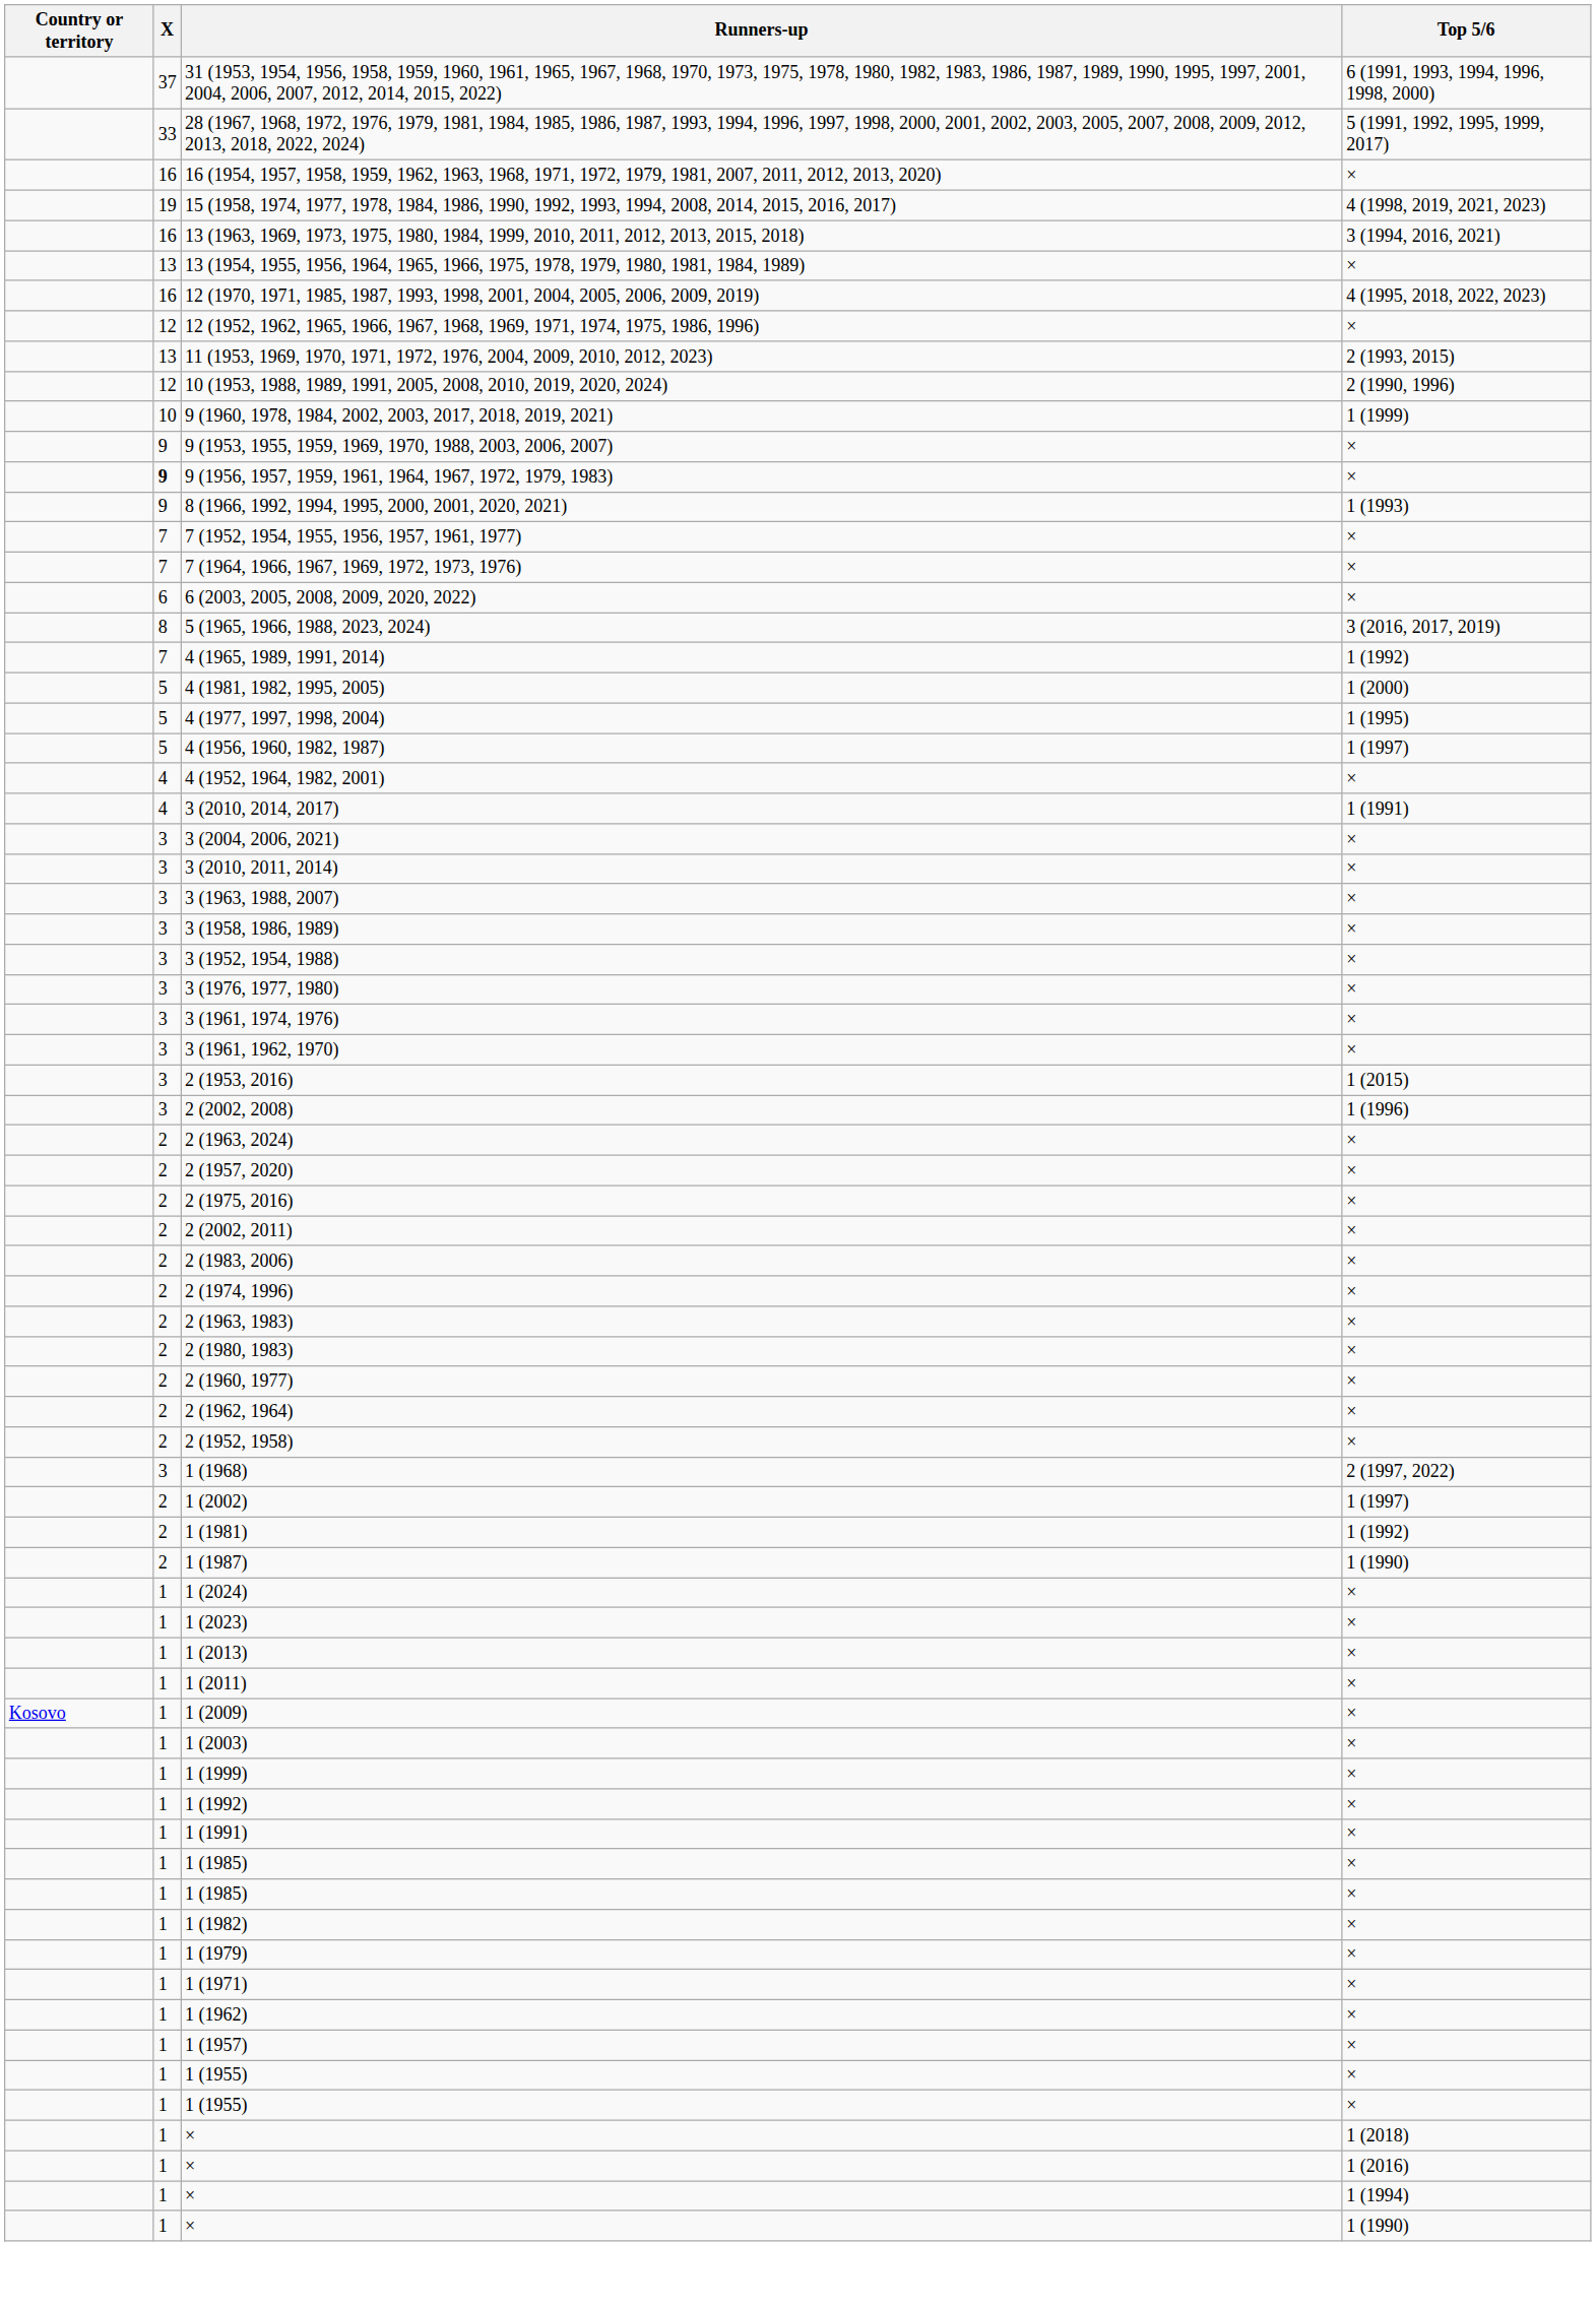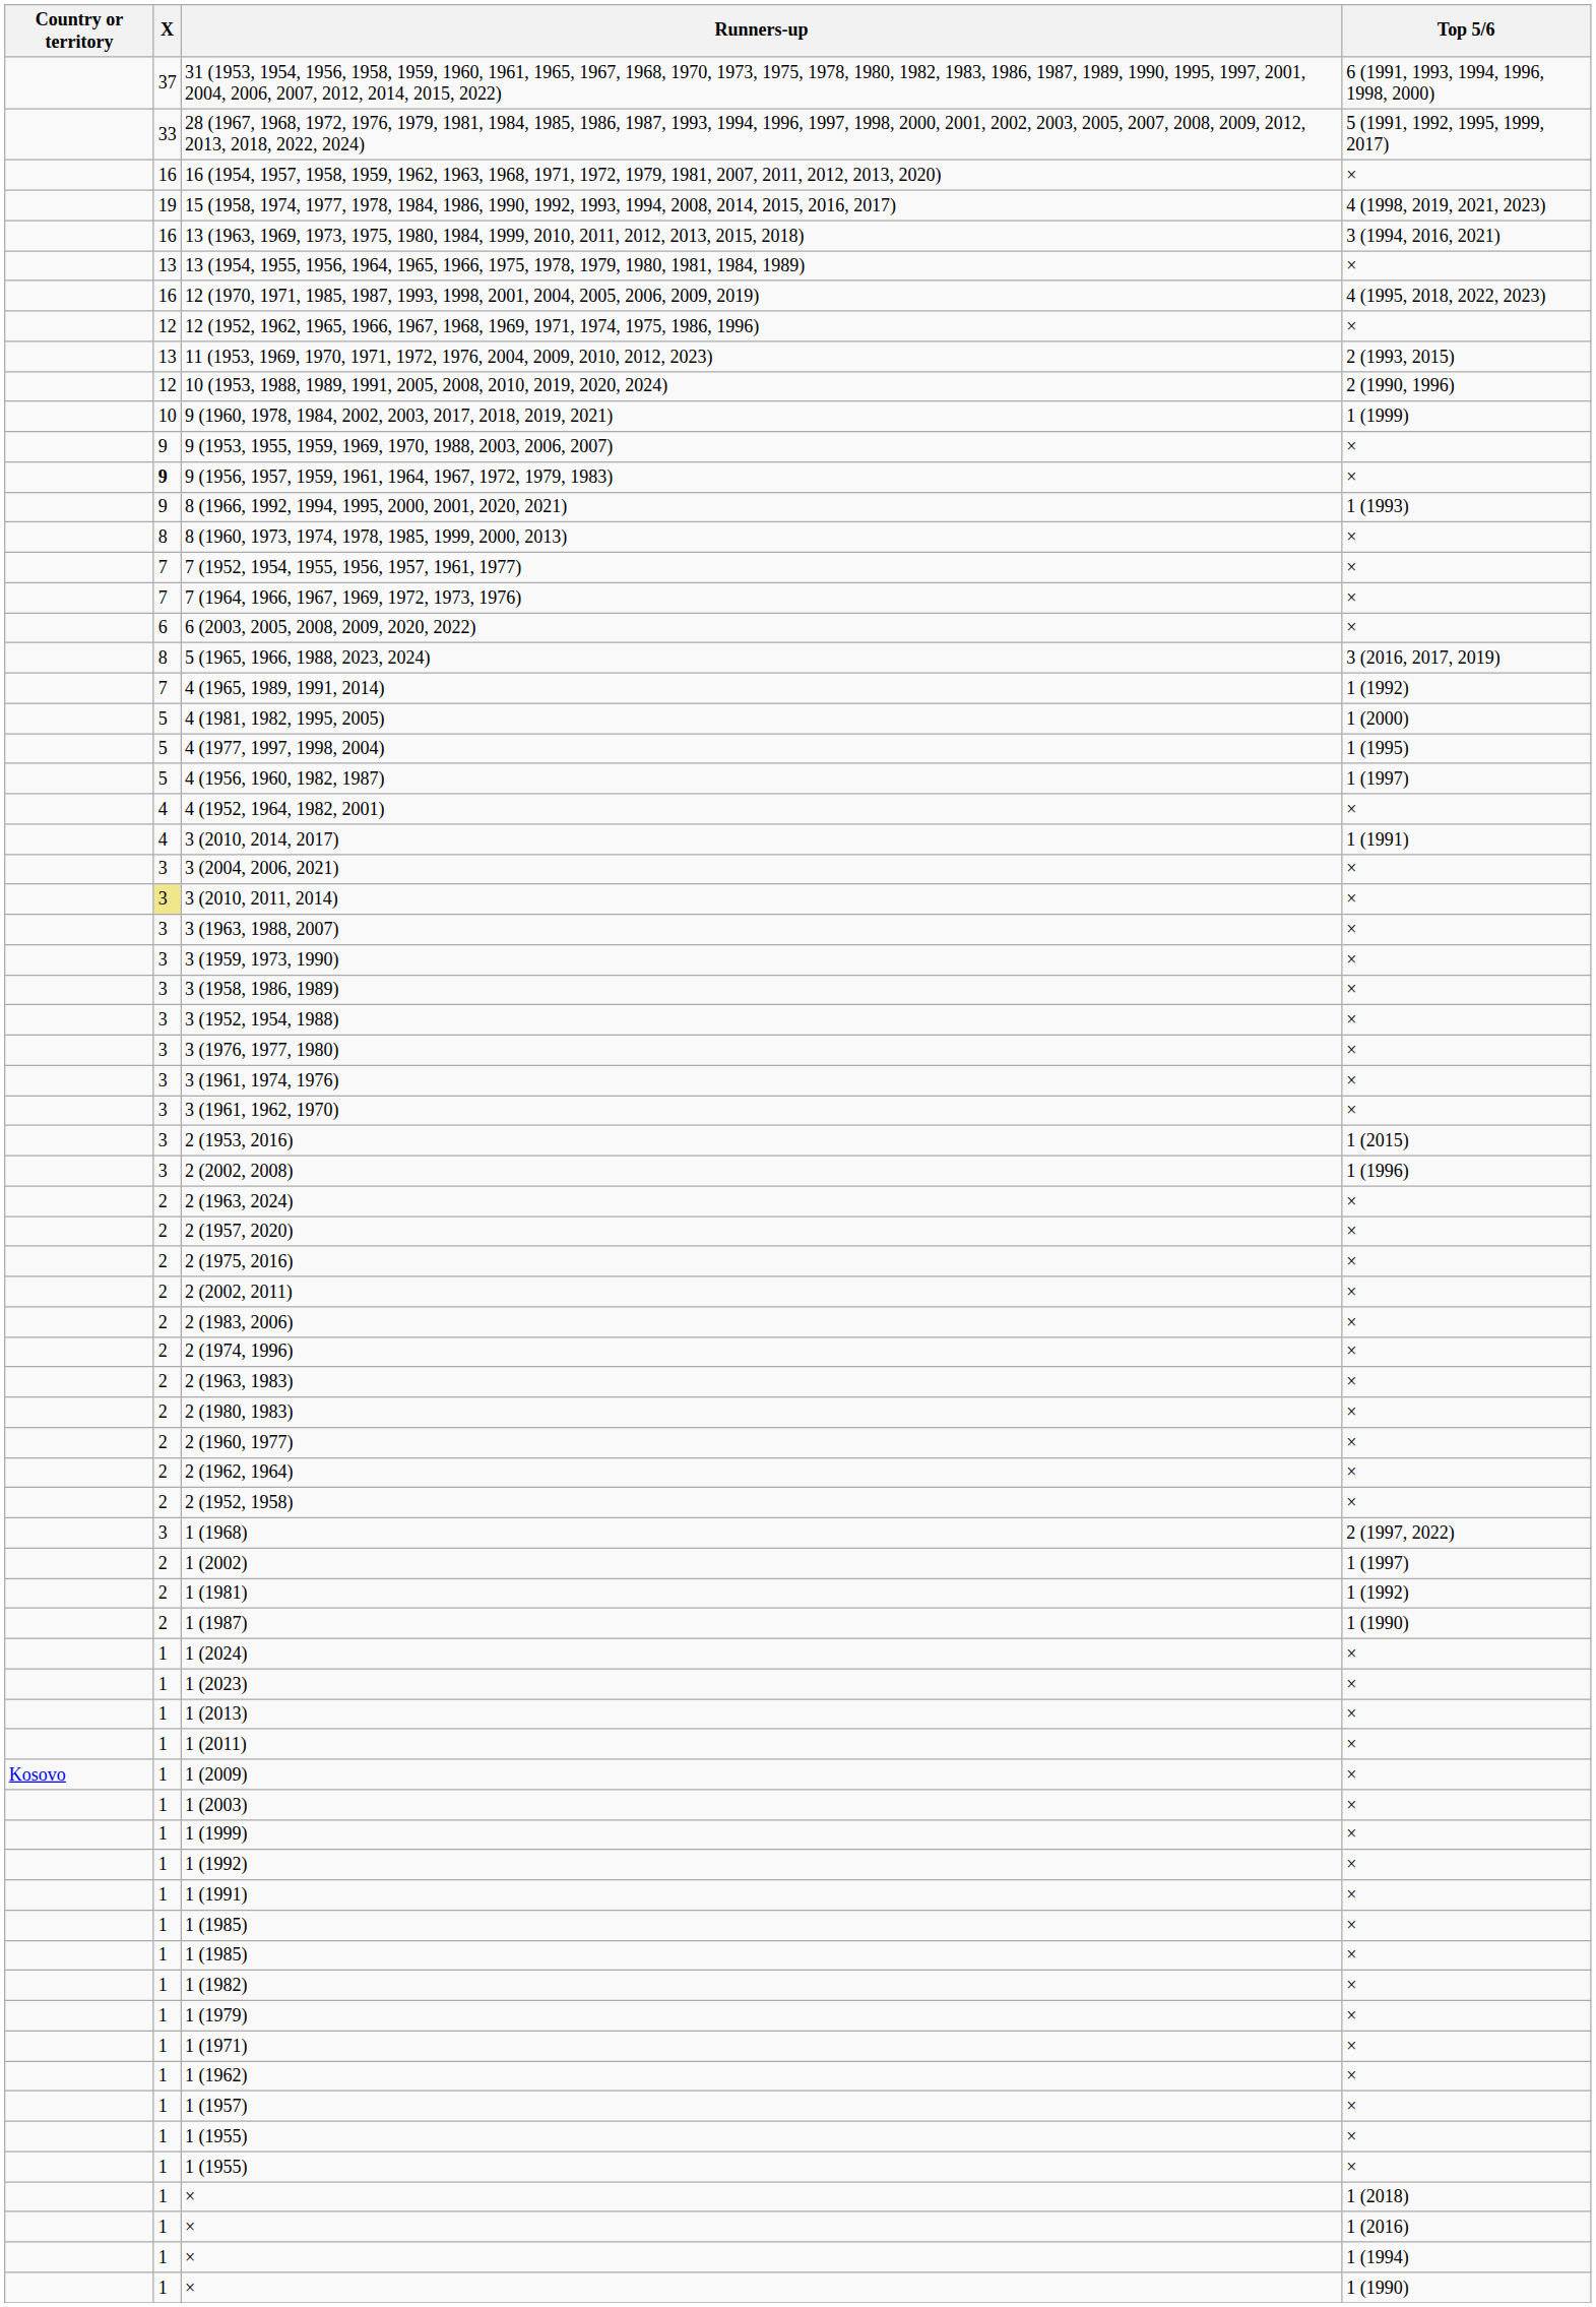 <table class="wikitable sortable" style="font-size: 90%;">
 <tr>
 <th>Country or territory</th>
 <th>X</th>
 <th>Runners-up</th>
 <th>Top 5/6</th>
 </tr>
 <tr>
 <td></td>
 <td>37</td>
 <td>31 (1953, 1954, 1956, 1958, 1959, 1960, 1961, 1965, 1967, 1968, 1970, 1973, 1975, 1978, 1980, 1982, 1983, 1986, 1987, 1989, 1990, 1995, 1997, 2001, 2004, 2006, 2007, 2012, 2014, 2015, 2022)</td>
 <td>6 (1991, 1993, 1994, 1996, 1998, 2000)</td>
 </tr>
 <tr>
 <td></td>
 <td>33</td>
 <td>28 (1967, 1968, 1972, 1976, 1979, 1981, 1984, 1985, 1986, 1987, 1993, 1994, 1996, 1997, 1998, 2000, 2001, 2002, 2003, 2005, 2007, 2008, 2009, 2012, 2013, 2018, 2022, 2024)</td>
 <td>5 (1991, 1992, 1995, 1999, 2017)</td>
 </tr>
 <tr>
 <td></td>
 <td>16</td>
 <td>16 (1954, 1957, 1958, 1959, 1962, 1963, 1968, 1971, 1972, 1979, 1981, 2007, 2011, 2012, 2013, 2020)</td>
 <td>×</td>
 </tr>
 <tr>
 <td></td>
 <td>19</td>
 <td>15 (1958, 1974, 1977, 1978, 1984, 1986, 1990, 1992, 1993, 1994, 2008, 2014, 2015, 2016, 2017)</td>
 <td>4 (1998, 2019, 2021, 2023)</td>
 </tr>
 <tr>
 <td></td>
 <td>16</td>
 <td>13 (1963, 1969, 1973, 1975, 1980, 1984, 1999, 2010, 2011, 2012, 2013, 2015, 2018)</td>
 <td>3 (1994, 2016, 2021)</td>
 </tr>
 <tr>
 <td></td>
 <td>13</td>
 <td>13 (1954, 1955, 1956, 1964, 1965, 1966, 1975, 1978, 1979, 1980, 1981, 1984, 1989)</td>
 <td>×</td>
 </tr>
 <tr>
 <td></td>
 <td>16</td>
 <td>12 (1970, 1971, 1985, 1987, 1993, 1998, 2001, 2004, 2005, 2006, 2009, 2019)</td>
 <td>4 (1995, 2018, 2022, 2023)</td>
 </tr>
 <tr>
 <td></td>
 <td>12</td>
 <td>12 (1952, 1962, 1965, 1966, 1967, 1968, 1969, 1971, 1974, 1975, 1986, 1996)</td>
 <td>×</td>
 </tr>
 <tr>
 <td></td>
 <td>13</td>
 <td>11 (1953, 1969, 1970, 1971, 1972, 1976, 2004, 2009, 2010, 2012, 2023)</td>
 <td>2 (1993, 2015)</td>
 </tr>
 <tr>
 <td></td>
 <td>12</td>
 <td>10 (1953, 1988, 1989, 1991, 2005, 2008, 2010, 2019, 2020, 2024)</td>
 <td>2 (1990, 1996)</td>
 </tr>
 <tr>
 <td></td>
 <td>10</td>
 <td>9 (1960, 1978, 1984, 2002, 2003, 2017, 2018, 2019, 2021)</td>
 <td>1 (1999)</td>
 </tr>
 <tr>
 <td></td>
 <td>9</td>
 <td>9 (1953, 1955, 1959, 1969, 1970, 1988, 2003, 2006, 2007)</td>
 <td>×</td>
 </tr>
 <tr>
 <td></td>
 <td><strong>9</strong></td>
 <td>9 (1956, 1957, 1959, 1961, 1964, 1967, 1972, 1979, 1983)</td>
 <td>×</td>
 </tr>
 <tr>
 <td></td>
 <td>9</td>
 <td>8 (1966, 1992, 1994, 1995, 2000, 2001, 2020, 2021)</td>
 <td>1 (1993)</td>
 </tr>
 <tr>
 <td></td>
+<td>8</td>
+<td>8 (1960, 1973, 1974, 1978, 1985, 1999, 2000, 2013)</td>
+<td>×</td>
+</tr>
+<tr>
+<td></td>
 <td>7</td>
 <td>7 (1952, 1954, 1955, 1956, 1957, 1961, 1977)</td>
 <td>×</td>
 </tr>
 <tr>
 <td></td>
 <td>7</td>
 <td>7 (1964, 1966, 1967, 1969, 1972, 1973, 1976)</td>
 <td>×</td>
 </tr>
 <tr>
 <td></td>
 <td>6</td>
 <td>6 (2003, 2005, 2008, 2009, 2020, 2022)</td>
 <td>×</td>
 </tr>
 <tr>
 <td></td>
 <td>8</td>
 <td>5 (1965, 1966, 1988, 2023, 2024)</td>
 <td>3 (2016, 2017, 2019)</td>
 </tr>
 <tr>
 <td></td>
 <td>7</td>
 <td>4 (1965, 1989, 1991, 2014)</td>
 <td>1 (1992)</td>
 </tr>
 <tr>
 <td></td>
 <td>5</td>
 <td>4 (1981, 1982, 1995, 2005)</td>
 <td>1 (2000)</td>
 </tr>
 <tr>
 <td></td>
 <td>5</td>
 <td>4 (1977, 1997, 1998, 2004)</td>
 <td>1 (1995)</td>
 </tr>
 <tr>
 <td></td>
 <td>5</td>
 <td>4 (1956, 1960, 1982, 1987)</td>
 <td>1 (1997)</td>
 </tr>
 <tr>
 <td></td>
 <td>4</td>
 <td>4 (1952, 1964, 1982, 2001)</td>
 <td>×</td>
 </tr>
 <tr>
 <td></td>
 <td>4</td>
 <td>3 (2010, 2014, 2017)</td>
 <td>1 (1991)</td>
 </tr>
 <tr>
 <td></td>
 <td>3</td>
 <td>3 (2004, 2006, 2021)</td>
 <td>×</td>
 </tr>
 <tr>
 <td></td>
-<td>3</td>
+<td style="background: khaki;">3</td>
 <td>3 (2010, 2011, 2014)</td>
 <td>×</td>
 </tr>
 <tr>
 <td></td>
 <td>3</td>
 <td>3 (1963, 1988, 2007)</td>
+<td>×</td>
+</tr>
+<tr>
+<td></td>
+<td>3</td>
+<td>3 (1959, 1973, 1990)</td>
 <td>×</td>
 </tr>
 <tr>
 <td></td>
 <td>3</td>
 <td>3 (1958, 1986, 1989)</td>
 <td>×</td>
 </tr>
 <tr>
 <td></td>
 <td>3</td>
 <td>3 (1952, 1954, 1988)</td>
 <td>×</td>
 </tr>
 <tr>
 <td></td>
 <td>3</td>
 <td>3 (1976, 1977, 1980)</td>
 <td>×</td>
 </tr>
 <tr>
 <td></td>
 <td>3</td>
 <td>3 (1961, 1974, 1976)</td>
 <td>×</td>
 </tr>
 <tr>
 <td></td>
 <td>3</td>
 <td>3 (1961, 1962, 1970)</td>
 <td>×</td>
 </tr>
 <tr>
 <td></td>
 <td>3</td>
 <td>2 (1953, 2016)</td>
 <td>1 (2015)</td>
 </tr>
 <tr>
 <td></td>
 <td>3</td>
 <td>2 (2002, 2008)</td>
 <td>1 (1996)</td>
 </tr>
 <tr>
 <td></td>
 <td>2</td>
 <td>2 (1963, 2024)</td>
 <td>×</td>
 </tr>
 <tr>
 <td></td>
 <td>2</td>
 <td>2 (1957, 2020)</td>
 <td>×</td>
 </tr>
 <tr>
 <td></td>
 <td>2</td>
 <td>2 (1975, 2016)</td>
 <td>×</td>
 </tr>
 <tr>
 <td></td>
 <td>2</td>
 <td>2 (2002, 2011)</td>
 <td>×</td>
 </tr>
 <tr>
 <td></td>
 <td>2</td>
 <td>2 (1983, 2006)</td>
 <td>×</td>
 </tr>
 <tr>
 <td></td>
 <td>2</td>
 <td>2 (1974, 1996)</td>
 <td>×</td>
 </tr>
 <tr>
 <td></td>
 <td>2</td>
 <td>2 (1963, 1983)</td>
 <td>×</td>
 </tr>
 <tr>
 <td></td>
 <td>2</td>
 <td>2 (1980, 1983)</td>
 <td>×</td>
 </tr>
 <tr>
 <td></td>
 <td>2</td>
 <td>2 (1960, 1977)</td>
 <td>×</td>
 </tr>
 <tr>
 <td></td>
 <td>2</td>
 <td>2 (1962, 1964)</td>
 <td>×</td>
 </tr>
 <tr>
 <td></td>
 <td>2</td>
 <td>2 (1952, 1958)</td>
 <td>×</td>
 </tr>
 <tr>
 <td></td>
 <td>3</td>
 <td>1 (1968)</td>
 <td>2 (1997, 2022)</td>
 </tr>
 <tr>
 <td></td>
 <td>2</td>
 <td>1 (2002)</td>
 <td>1 (1997)</td>
 </tr>
 <tr>
 <td></td>
 <td>2</td>
 <td>1 (1981)</td>
 <td>1 (1992)</td>
 </tr>
 <tr>
 <td></td>
 <td>2</td>
 <td>1 (1987)</td>
 <td>1 (1990)</td>
 </tr>
 <tr>
 <td></td>
 <td>1</td>
 <td>1 (2024)</td>
 <td>×</td>
 </tr>
 <tr>
 <td></td>
 <td>1</td>
 <td>1 (2023)</td>
 <td>×</td>
 </tr>
 <tr>
 <td></td>
 <td>1</td>
 <td>1 (2013)</td>
 <td>×</td>
 </tr>
 <tr>
 <td></td>
 <td>1</td>
 <td>1 (2011)</td>
 <td>×</td>
 </tr>
 <tr>
 <td> <a href='#'>Kosovo</a></td>
 <td>1</td>
 <td>1 (2009)</td>
 <td>×</td>
 </tr>
 <tr>
 <td></td>
 <td>1</td>
 <td>1 (2003)</td>
 <td>×</td>
 </tr>
 <tr>
 <td></td>
 <td>1</td>
 <td>1 (1999)</td>
 <td>×</td>
 </tr>
 <tr>
 <td></td>
 <td>1</td>
 <td>1 (1992)</td>
 <td>×</td>
 </tr>
 <tr>
 <td></td>
 <td>1</td>
 <td>1 (1991)</td>
 <td>×</td>
 </tr>
 <tr>
 <td></td>
 <td>1</td>
 <td>1 (1985)</td>
 <td>×</td>
 </tr>
 <tr>
 <td></td>
 <td>1</td>
 <td>1 (1985)</td>
 <td>×</td>
 </tr>
 <tr>
 <td></td>
 <td>1</td>
 <td>1 (1982)</td>
 <td>×</td>
 </tr>
 <tr>
 <td></td>
 <td>1</td>
 <td>1 (1979)</td>
 <td>×</td>
 </tr>
 <tr>
 <td></td>
 <td>1</td>
 <td>1 (1971)</td>
 <td>×</td>
 </tr>
 <tr>
 <td></td>
 <td>1</td>
 <td>1 (1962)</td>
 <td>×</td>
 </tr>
 <tr>
 <td></td>
 <td>1</td>
 <td>1 (1957)</td>
 <td>×</td>
 </tr>
 <tr>
 <td></td>
 <td>1</td>
 <td>1 (1955)</td>
 <td>×</td>
 </tr>
 <tr>
 <td></td>
 <td>1</td>
 <td>1 (1955)</td>
 <td>×</td>
 </tr>
 <tr>
 <td></td>
 <td>1</td>
 <td>×</td>
 <td>1 (2018)</td>
 </tr>
 <tr>
 <td></td>
 <td>1</td>
 <td>×</td>
 <td>1 (2016)</td>
 </tr>
 <tr>
 <td></td>
 <td>1</td>
 <td>×</td>
 <td>1 (1994)</td>
 </tr>
 <tr>
 <td></td>
 <td>1</td>
 <td>×</td>
 <td>1 (1990)</td>
 </tr>
 </table>
